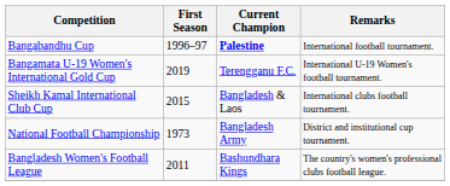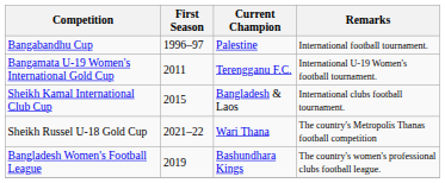 <table class="wikitable">
 <tr>
 <th>Competition</th>
 <th>First Season</th>
 <th>Current Champion</th>
 <th>Remarks</th>
 </tr>
 <tr>
 <td><a href='#'>Bangabandhu Cup</a></td>
 <td>1996–97</td>
-<td><strong><a href='#'>Palestine</a></strong></td>
+<td><a href='#'>Palestine</a></td>
 <td><small> International football tournament.</small></td>
 </tr>
 <tr>
 <td><a href='#'>Bangamata U-19 Women's International Gold Cup</a></td>
-<td>2019</td>
+<td>2011</td>
 <td><a href='#'>Terengganu F.C.</a></td>
 <td><small>International U-19 Women's football tournament.</small></td>
 </tr>
 <tr>
 <td><a href='#'>Sheikh Kamal International Club Cup</a></td>
 <td>2015</td>
 <td><a href='#'>Bangladesh</a> & Laos</td>
 <td><small>International clubs football tournament.</small></td>
 </tr>
 <tr>
-<td><a href='#'>National Football Championship</a></td>
-<td>1973</td>
-<td><a href='#'>Bangladesh Army</a></td>
-<td><small>District and institutional cup tournament.</small></td>
+<td>Sheikh Russel U-18 Gold Cup</td>
+<td>2021–22</td>
+<td><a href='#'>Wari Thana</a></td>
+<td><small> The country's Metropolis Thanas football competition</small></td>
 </tr>
 <tr>
 <td><a href='#'>Bangladesh Women's Football League</a></td>
-<td>2011</td>
+<td>2019</td>
 <td><a href='#'>Bashundhara Kings</a></td>
 <td><small>The country's women's professional clubs football league.</small></td>
 </tr>
 <tr>
 </tr>
 </table>
